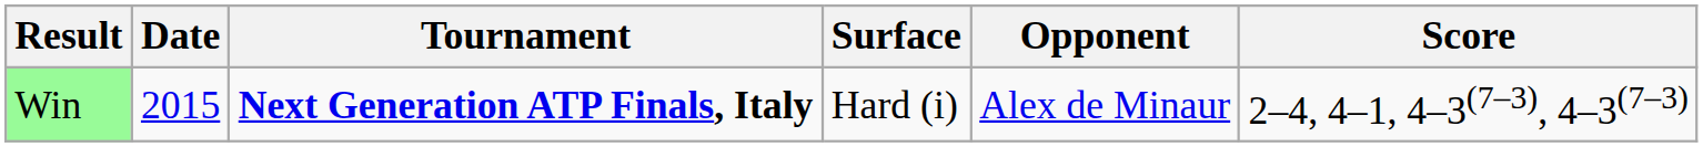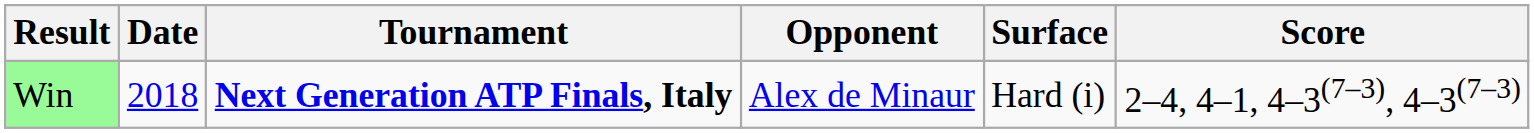 <table class="sortable wikitable">
 <tr>
 <th>Result</th>
 <th>Date</th>
 <th>Tournament</th>
+<th>Opponent</th>
 <th>Surface</th>
-<th>Opponent</th>
 <th class="unsortable">Score</th>
 </tr>
 <tr>
 <td bgcolor=98FB98>Win</td>
-<td><a href='#'>2015</a></td>
+<td><a href='#'>2018</a></td>
 <td><strong><a href='#'>Next Generation ATP Finals</a>, Italy</strong></td>
+<td> <a href='#'>Alex de Minaur</a></td>
 <td>Hard (i)</td>
-<td> <a href='#'>Alex de Minaur</a></td>
 <td>2–4, 4–1, 4–3<sup>(7–3)</sup>, 4–3<sup>(7–3)</sup></td>
 </tr>
 </table>
